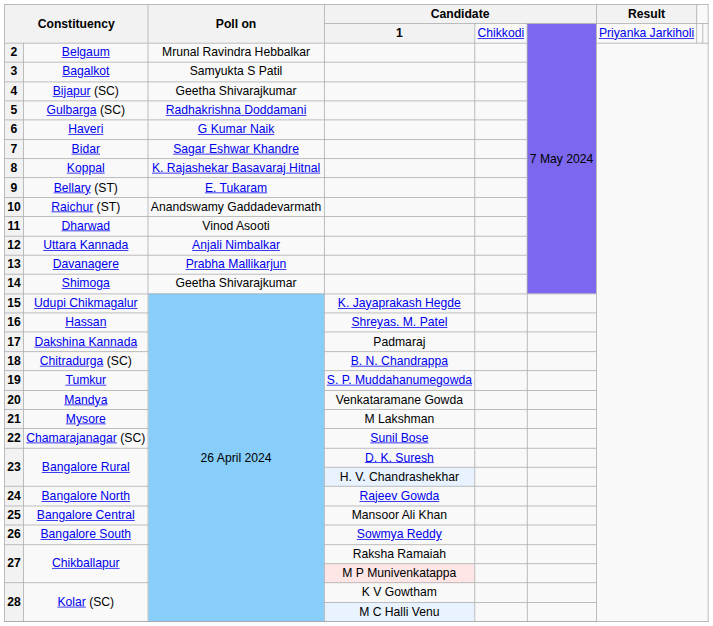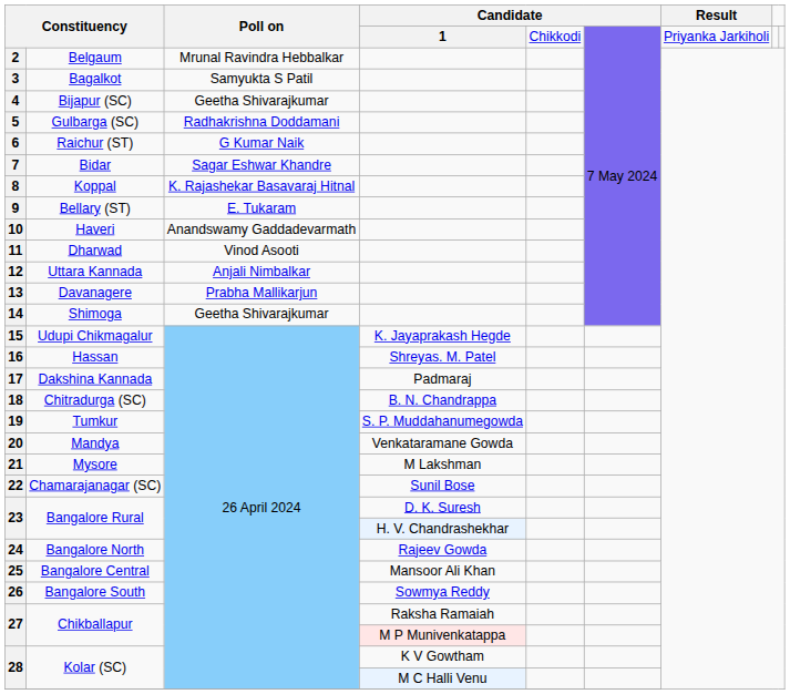 <table class="wikitable sortable" style="text-align:center;">
 <tr>
 <th colspan="2" rowspan="2">Constituency</th>
 <th rowspan="2">Poll on</th>
 <th colspan="3">Candidate</th>
 <th>Result</th>
 </tr>
 <tr>
 <th>1</th>
 <td><a href='#'>Chikkodi</a></td>
 <td Rowspan=14 bgcolor=#7B68EE>7 May 2024</td>
 <td><a href='#'>Priyanka Jarkiholi</a></td>
 <td></td>
 <td></td>
 </tr>
 <tr>
 <th>2</th>
 <td><a href='#'>Belgaum</a></td>
 <td>Mrunal Ravindra Hebbalkar</td>
 <td></td>
 <td></td>
 </tr>
 <tr>
 <th>3</th>
 <td><a href='#'>Bagalkot</a></td>
 <td>Samyukta S Patil</td>
 <td></td>
 <td></td>
 </tr>
 <tr>
 <th>4</th>
 <td><a href='#'>Bijapur</a> (SC)</td>
 <td>Geetha Shivarajkumar</td>
 <td></td>
 <td></td>
 </tr>
 <tr>
 <th>5</th>
 <td><a href='#'>Gulbarga</a> (SC)</td>
 <td><a href='#'>Radhakrishna Doddamani</a></td>
 <td></td>
 <td></td>
 </tr>
 <tr>
 <th>6</th>
-<td><a href='#'>Haveri</a></td>
+<td><a href='#'>Raichur</a> (ST)</td>
 <td><a href='#'>G Kumar Naik</a></td>
 <td></td>
 <td></td>
 </tr>
 <tr>
 <th>7</th>
 <td><a href='#'>Bidar</a></td>
 <td><a href='#'>Sagar Eshwar Khandre</a></td>
 <td></td>
 <td></td>
 </tr>
 <tr>
 <th>8</th>
 <td><a href='#'>Koppal</a></td>
 <td><a href='#'>K. Rajashekar Basavaraj Hitnal</a></td>
 <td></td>
 <td></td>
 </tr>
 <tr>
 <th>9</th>
 <td><a href='#'>Bellary</a> (ST)</td>
 <td><a href='#'>E. Tukaram</a></td>
 <td></td>
 <td></td>
 </tr>
 <tr>
 <th>10</th>
-<td><a href='#'>Raichur</a> (ST)</td>
+<td><a href='#'>Haveri</a></td>
 <td>Anandswamy Gaddadevarmath</td>
 <td></td>
 <td></td>
 </tr>
 <tr>
 <th>11</th>
 <td><a href='#'>Dharwad</a></td>
 <td>Vinod Asooti</td>
 <td></td>
 <td></td>
 </tr>
 <tr>
 <th>12</th>
 <td><a href='#'>Uttara Kannada</a></td>
 <td><a href='#'>Anjali Nimbalkar</a></td>
 <td></td>
 <td></td>
 </tr>
 <tr>
 <th>13</th>
 <td><a href='#'>Davanagere</a></td>
 <td><a href='#'>Prabha Mallikarjun</a></td>
 <td></td>
 <td></td>
 </tr>
 <tr>
 <th>14</th>
 <td><a href='#'>Shimoga</a></td>
 <td>Geetha Shivarajkumar</td>
 <td></td>
 <td></td>
 </tr>
 <tr>
 <th>15</th>
 <td><a href='#'>Udupi Chikmagalur</a></td>
 <td rowspan="17" bgcolor="#87CEFA">26 April 2024</td>
 <td><a href='#'>K. Jayaprakash Hegde</a></td>
 <td></td>
 <td></td>
 </tr>
 <tr>
 <th>16</th>
 <td><a href='#'>Hassan</a></td>
 <td><a href='#'>Shreyas. M. Patel</a></td>
 <td></td>
 <td></td>
 </tr>
 <tr>
 <th>17</th>
 <td><a href='#'>Dakshina Kannada</a></td>
 <td>Padmaraj</td>
 <td></td>
 <td></td>
 </tr>
 <tr>
 <th>18</th>
 <td><a href='#'>Chitradurga</a> (SC)</td>
 <td><a href='#'>B. N. Chandrappa</a></td>
 <td></td>
 <td></td>
 </tr>
 <tr>
 <th>19</th>
 <td><a href='#'>Tumkur</a></td>
 <td><a href='#'>S. P. Muddahanumegowda</a></td>
 <td></td>
 <td></td>
 </tr>
 <tr>
 <th>20</th>
 <td><a href='#'>Mandya</a></td>
 <td>Venkataramane Gowda</td>
 <td></td>
 <td></td>
 </tr>
 <tr>
 <th>21</th>
 <td><a href='#'>Mysore</a></td>
 <td>M Lakshman</td>
 <td></td>
 <td></td>
 </tr>
 <tr>
 <th>22</th>
 <td><a href='#'>Chamarajanagar</a> (SC)</td>
 <td><a href='#'>Sunil Bose</a></td>
 <td></td>
 <td></td>
 </tr>
 <tr>
 <th rowspan="2">23</th>
 <td rowspan="2"><a href='#'>Bangalore Rural</a></td>
 <td><a href='#'>D. K. Suresh</a></td>
 <td></td>
 <td></td>
 </tr>
 <tr>
 <td style="background:#e8f3ff">H. V. Chandrashekhar</td>
 <td></td>
 <td></td>
 </tr>
 <tr>
 <th>24</th>
 <td><a href='#'>Bangalore North</a></td>
 <td><a href='#'>Rajeev Gowda</a></td>
 <td></td>
 <td></td>
 </tr>
 <tr>
 <th>25</th>
 <td><a href='#'>Bangalore Central</a></td>
 <td>Mansoor Ali Khan</td>
 <td></td>
 <td></td>
 </tr>
 <tr>
 <th>26</th>
 <td><a href='#'>Bangalore South</a></td>
 <td><a href='#'>Sowmya Reddy</a></td>
 <td></td>
 <td></td>
 </tr>
 <tr>
 <th rowspan="2">27</th>
 <td rowspan="2"><a href='#'>Chikballapur</a></td>
 <td>Raksha Ramaiah</td>
 <td></td>
 <td></td>
 </tr>
 <tr>
 <td style="background:#FFE6E6">M P Munivenkatappa</td>
 <td></td>
 <td></td>
 </tr>
 <tr>
 <th rowspan="2">28</th>
 <td rowspan="2"><a href='#'>Kolar</a> (SC)</td>
 <td>K V Gowtham</td>
 <td></td>
 <td></td>
 </tr>
 <tr>
 <td style="background:#e8f3ff">M C Halli Venu</td>
 <td></td>
 <td></td>
 </tr>
 <tr>
 </tr>
 </table>
